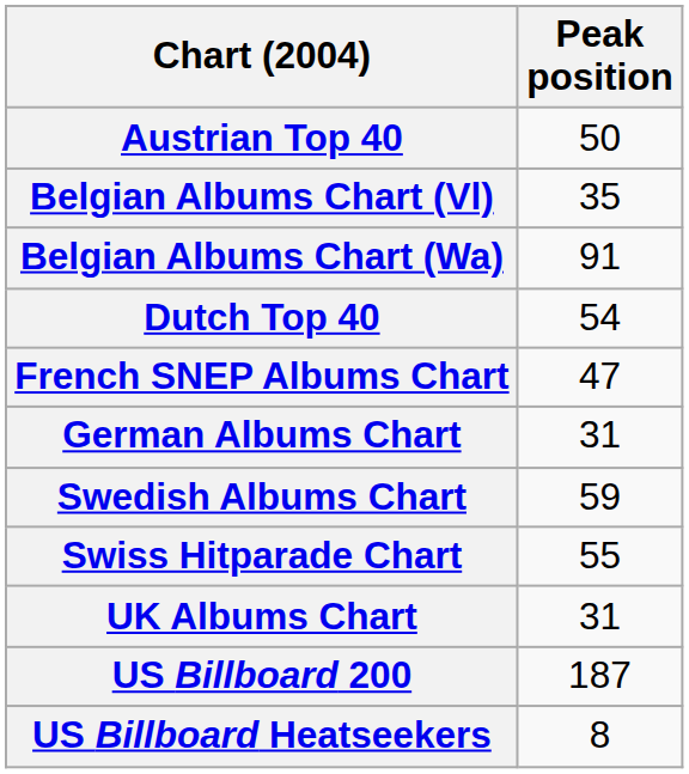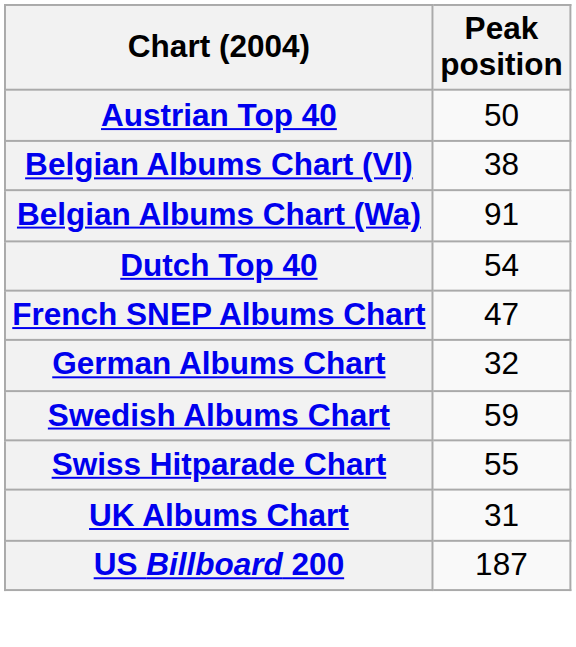 <table class="wikitable sortable plainrowheaders" style="text-align:left;">
 <tr>
 <th scope="col">Chart (2004)</th>
 <th scope="col">Peak<br>position</th>
 </tr>
 <tr>
 <th scope="row"><a href='#'>Austrian Top 40</a></th>
 <td style="text-align:center;">50</td>
 </tr>
 <tr>
 <th scope="row"><a href='#'>Belgian Albums Chart (Vl)</a></th>
-<td style="text-align:center;">35</td>
+<td style="text-align:center;">38</td>
 </tr>
 <tr>
 <th scope="row"><a href='#'>Belgian Albums Chart (Wa)</a></th>
 <td style="text-align:center;">91</td>
 </tr>
 <tr>
 <th scope="row"><a href='#'>Dutch Top 40</a></th>
 <td style="text-align:center;">54</td>
 </tr>
 <tr>
 <th scope="row"><a href='#'>French SNEP Albums Chart</a></th>
 <td style="text-align:center;">47</td>
 </tr>
 <tr>
 <th scope="row"><a href='#'>German Albums Chart</a></th>
-<td style="text-align:center;">31</td>
+<td style="text-align:center;">32</td>
 </tr>
 <tr>
 <th scope="row"><a href='#'>Swedish Albums Chart</a></th>
 <td style="text-align:center;">59</td>
 </tr>
 <tr>
 <th scope="row"><a href='#'>Swiss Hitparade Chart</a></th>
 <td style="text-align:center;">55</td>
 </tr>
 <tr>
 <th scope="row"><a href='#'>UK Albums Chart</a></th>
 <td style="text-align:center;">31</td>
 </tr>
 <tr>
 <th scope="row"><a href='#'>US <em>Billboard</em> 200</a></th>
 <td style="text-align:center;">187</td>
 </tr>
-<tr>
-<th scope="row"><a href='#'>US <em>Billboard</em> Heatseekers</a></th>
-<td style="text-align:center;">8</td>
-</tr>
 </table>
